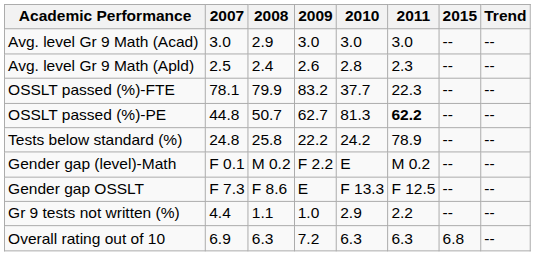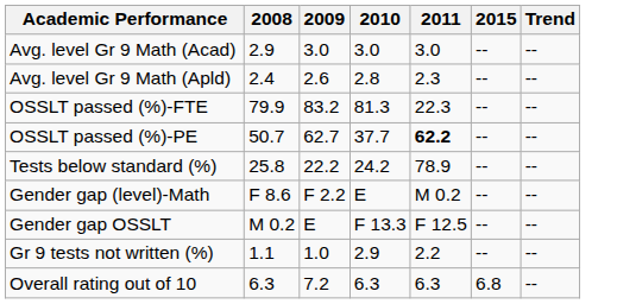 <table class="wikitable sortable">
 <tr>
 <th width="200" align="left">Academic Performance</th>
-<th>2007</th>
 <th>2008</th>
 <th>2009</th>
 <th>2010</th>
 <th>2011</th>
 <th>2015</th>
 <th>Trend</th>
 </tr>
 <tr>
 <td>Avg. level Gr 9 Math (Acad)</td>
-<td>3.0</td>
 <td>2.9</td>
 <td>3.0</td>
 <td>3.0</td>
 <td>3.0</td>
 <td>--</td>
 <td>--</td>
 </tr>
 <tr>
 <td>Avg. level Gr 9 Math (Apld)</td>
-<td>2.5</td>
 <td>2.4</td>
 <td>2.6</td>
 <td>2.8</td>
 <td>2.3</td>
 <td>--</td>
 <td>--</td>
 </tr>
 <tr>
 <td>OSSLT passed (%)-FTE</td>
-<td>78.1</td>
 <td>79.9</td>
 <td>83.2</td>
-<td>37.7</td>
+<td>81.3</td>
 <td>22.3</td>
 <td>--</td>
 <td>--</td>
 </tr>
 <tr>
 <td>OSSLT passed (%)-PE</td>
-<td>44.8</td>
 <td>50.7</td>
 <td>62.7</td>
-<td>81.3</td>
+<td>37.7</td>
 <td><strong>62.2</strong></td>
 <td>--</td>
 <td>--</td>
 </tr>
 <tr>
 <td>Tests below standard (%)</td>
-<td>24.8</td>
 <td>25.8</td>
 <td>22.2</td>
 <td>24.2</td>
 <td>78.9</td>
 <td>--</td>
 <td>--</td>
 </tr>
 <tr>
 <td>Gender gap (level)-Math</td>
-<td>F 0.1</td>
-<td>M 0.2</td>
+<td>F 8.6</td>
 <td>F 2.2</td>
 <td>E</td>
 <td>M 0.2</td>
 <td>--</td>
 <td>--</td>
 </tr>
 <tr>
 <td>Gender gap OSSLT</td>
-<td>F 7.3</td>
-<td>F 8.6</td>
+<td>M 0.2</td>
 <td>E</td>
 <td>F 13.3</td>
 <td>F 12.5</td>
 <td>--</td>
 <td>--</td>
 </tr>
 <tr>
 <td>Gr 9 tests not written (%)</td>
-<td>4.4</td>
 <td>1.1</td>
 <td>1.0</td>
 <td>2.9</td>
 <td>2.2</td>
 <td>--</td>
 <td>--</td>
 </tr>
 <tr>
 <td>Overall rating out of 10</td>
-<td>6.9</td>
 <td>6.3</td>
 <td>7.2</td>
 <td>6.3</td>
 <td>6.3</td>
 <td>6.8</td>
 <td>--</td>
 </tr>
 </table>
